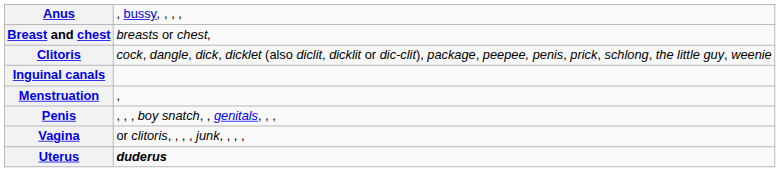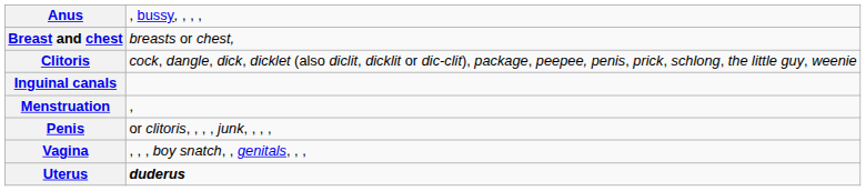 <table class="wikitable">
 <tr>
 <th scope="row"><a href='#'>Anus</a></th>
 <td>,<em> <a href='#'></em>bussy<em></a>, </em>, , , </td>
 </tr>
 <tr>
 <th scope="row"><a href='#'>Breast</a> and <a href='#'>chest</a></th>
 <td><em>breasts</em> or <em>chest,</em> </td>
 </tr>
 <tr>
 <th scope="row"><a href='#'>Clitoris</a></th>
 <td><em>cock</em>, <em>dangle</em>, <em>dick</em>, <em>dicklet</em> (also <em>diclit</em>, <em>dicklit</em> or <em>dic-clit</em>), <em>package</em>, <em>peepee, penis</em>, <em>prick</em>, <em>schlong</em>, <em>the little guy</em>, <em>weenie</em></td>
 </tr>
 <tr>
 <th scope="row"><a href='#'>Inguinal canals</a></th>
 <td></td>
 </tr>
 <tr>
 <th scope="row"><a href='#'>Menstruation</a></th>
 <td>, </td>
 </tr>
 <tr>
 <th scope="row"><a href='#'>Penis</a></th>
-<td>, , ,  <em>boy snatch</em>, , <em><a href='#'>genitals</a></em>, , , <br></td>
+<td> or <em>clitoris</em>, , , , <em>junk</em>, , , , <br></td>
 </tr>
 <tr>
 <th scope="row"><a href='#'>Vagina</a></th>
-<td> or <em>clitoris</em>, , , , <em>junk</em>, , , , <br></td>
+<td>, , ,  <em>boy snatch</em>, , <em><a href='#'>genitals</a></em>, , , <br></td>
 </tr>
 <tr>
 <th scope="row"><a href='#'>Uterus</a></th>
 <td><strong><em>duderus</em></strong></td>
 </tr>
 </table>
